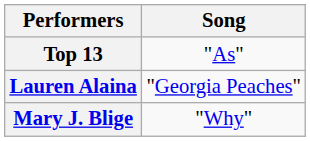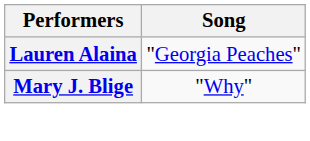 <table class="wikitable unsortable" style="text-align:center;">
 <tr>
 <th scope="col">Performers</th>
 <th scope="col">Song</th>
-</tr>
-<tr>
-<th scope="row">Top 13</th>
-<td>"<a href='#'>As</a>"</td>
 </tr>
 <tr>
 <th scope="row"><a href='#'>Lauren Alaina</a></th>
 <td>"<a href='#'>Georgia Peaches</a>"</td>
 </tr>
 <tr>
 <th scope="row"><a href='#'>Mary J. Blige</a></th>
 <td>"<a href='#'>Why</a>"</td>
 </tr>
 </table>
